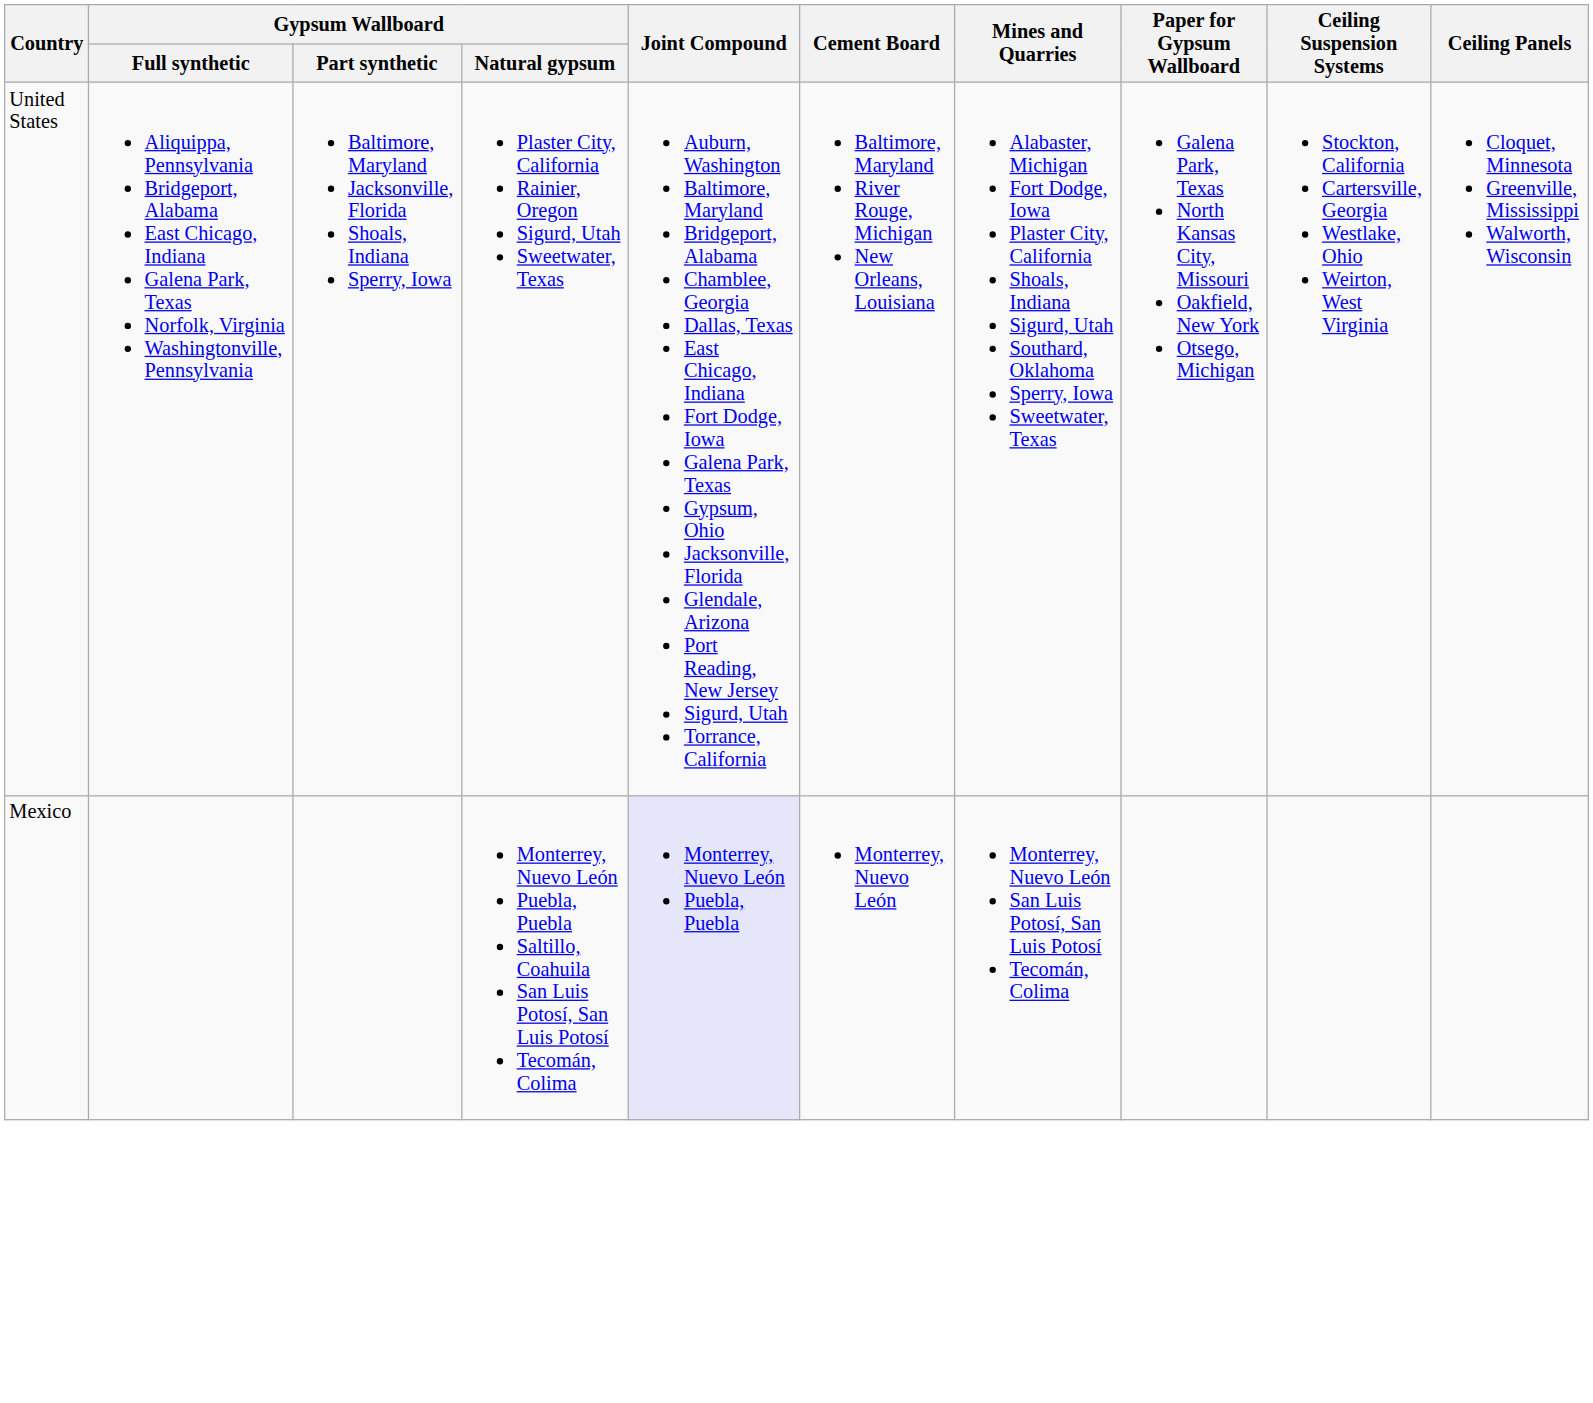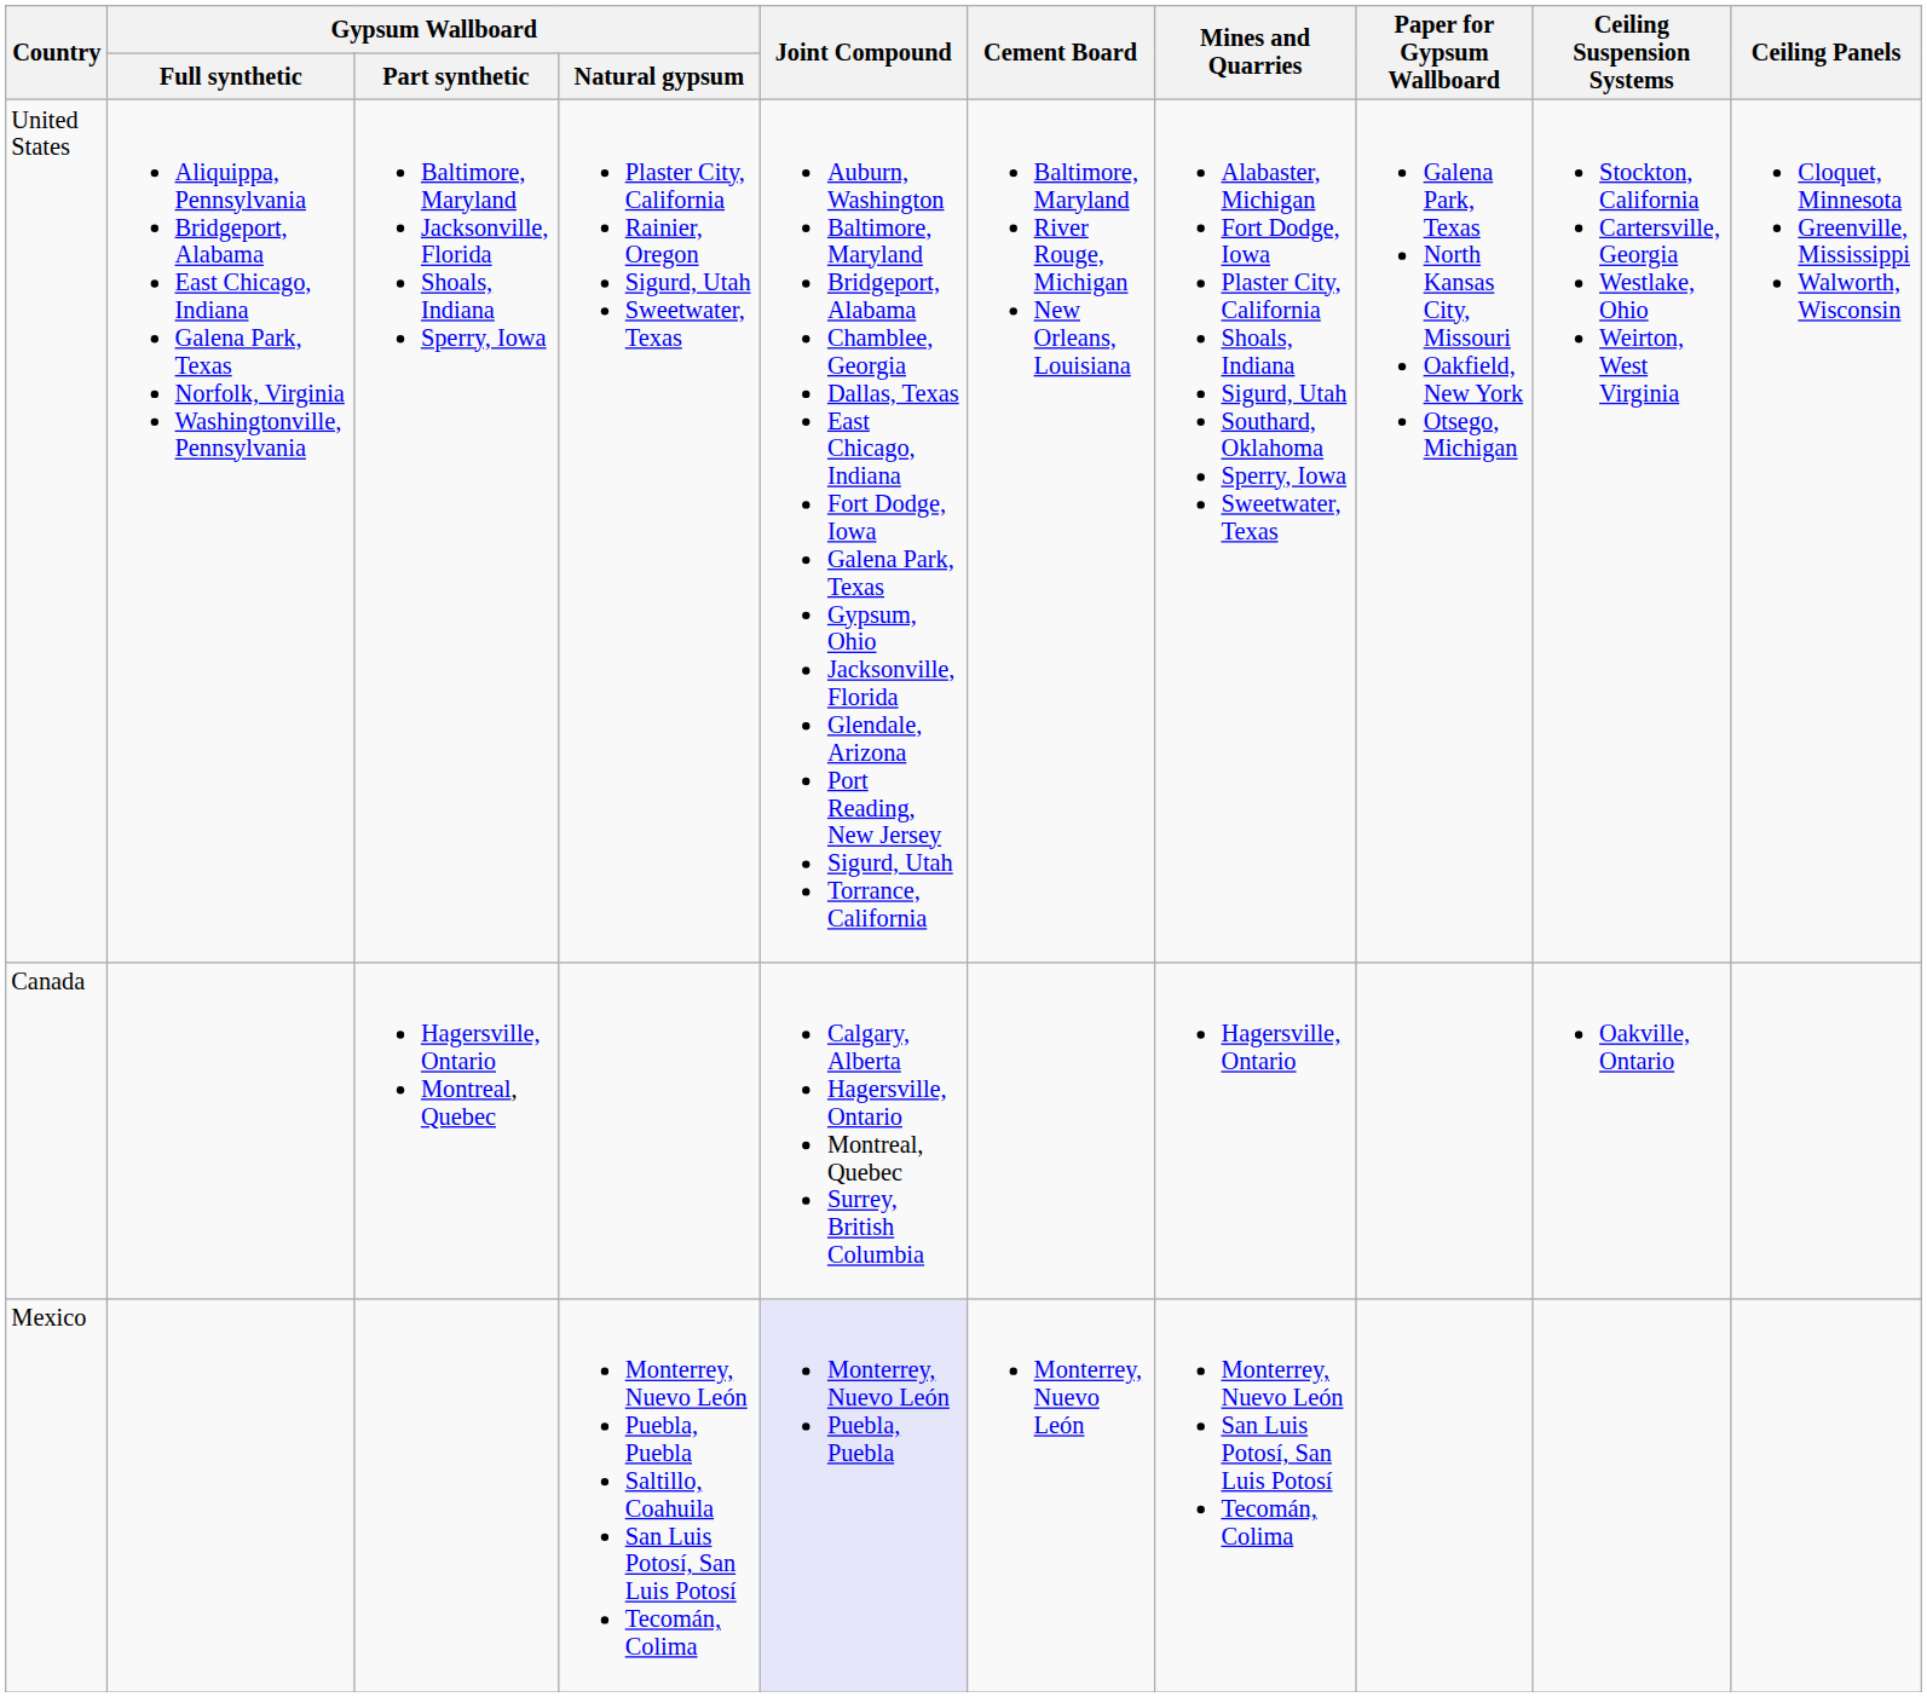 <table class="wikitable">
 <tr>
 <th rowspan="2">Country</th>
 <th colspan="3">Gypsum Wallboard</th>
 <th rowspan="2">Joint Compound</th>
 <th rowspan="2">Cement Board</th>
 <th rowspan="2">Mines and Quarries</th>
 <th rowspan="2">Paper for Gypsum Wallboard</th>
 <th rowspan="2">Ceiling Suspension Systems</th>
 <th rowspan="2">Ceiling Panels</th>
 </tr>
 <tr>
 <th>Full synthetic</th>
 <th>Part synthetic</th>
 <th>Natural gypsum</th>
 </tr>
 <tr valign="top">
 <td>United States</td>
 <td><br><ul><li><a href='#'>Aliquippa, Pennsylvania</a></li><li><a href='#'>Bridgeport, Alabama</a></li><li><a href='#'>East Chicago, Indiana</a></li><li><a href='#'>Galena Park, Texas</a></li><li><a href='#'>Norfolk, Virginia</a></li><li><a href='#'>Washingtonville, Pennsylvania</a></li></ul></td>
 <td><br><ul><li><a href='#'>Baltimore, Maryland</a></li><li><a href='#'>Jacksonville, Florida</a></li><li><a href='#'>Shoals, Indiana</a></li><li><a href='#'>Sperry, Iowa</a></li></ul></td>
 <td><br><ul><li><a href='#'>Plaster City, California</a></li><li><a href='#'>Rainier, Oregon</a></li><li><a href='#'>Sigurd, Utah</a></li><li><a href='#'>Sweetwater, Texas</a></li></ul></td>
 <td><br><ul><li><a href='#'>Auburn, Washington</a></li><li><a href='#'>Baltimore, Maryland</a></li><li><a href='#'>Bridgeport, Alabama</a></li><li><a href='#'>Chamblee, Georgia</a></li><li><a href='#'>Dallas, Texas</a></li><li><a href='#'>East Chicago, Indiana</a></li><li><a href='#'>Fort Dodge, Iowa</a></li><li><a href='#'>Galena Park, Texas</a></li><li><a href='#'>Gypsum, Ohio</a></li><li><a href='#'>Jacksonville, Florida</a></li><li><a href='#'>Glendale, Arizona</a></li><li><a href='#'>Port Reading, New Jersey</a></li><li><a href='#'>Sigurd, Utah</a></li><li><a href='#'>Torrance, California</a></li></ul></td>
 <td><br><ul><li><a href='#'>Baltimore, Maryland</a></li><li><a href='#'>River Rouge, Michigan</a></li><li><a href='#'>New Orleans, Louisiana</a></li></ul></td>
 <td><br><ul><li><a href='#'>Alabaster, Michigan</a></li><li><a href='#'>Fort Dodge, Iowa</a></li><li><a href='#'>Plaster City, California</a></li><li><a href='#'>Shoals, Indiana</a></li><li><a href='#'>Sigurd, Utah</a></li><li><a href='#'>Southard, Oklahoma</a></li><li><a href='#'>Sperry, Iowa</a></li><li><a href='#'>Sweetwater, Texas</a></li></ul></td>
 <td><br><ul><li><a href='#'>Galena Park, Texas</a></li><li><a href='#'>North Kansas City, Missouri</a></li><li><a href='#'>Oakfield, New York</a></li><li><a href='#'>Otsego, Michigan</a></li></ul></td>
 <td><br><ul><li><a href='#'>Stockton, California</a></li><li><a href='#'>Cartersville, Georgia</a></li><li><a href='#'>Westlake, Ohio</a></li><li><a href='#'>Weirton, West Virginia</a></li></ul></td>
 <td><br><ul><li><a href='#'>Cloquet, Minnesota</a></li><li><a href='#'>Greenville, Mississippi</a></li><li><a href='#'>Walworth, Wisconsin</a></li></ul></td>
 </tr>
 <tr valign="top">
+<td>Canada</td>
+<td></td>
+<td><br><ul><li><a href='#'>Hagersville, Ontario</a></li><li><a href='#'>Montreal</a>, <a href='#'>Quebec</a></li></ul></td>
+<td></td>
+<td><br><ul><li><a href='#'>Calgary, Alberta</a></li><li><a href='#'>Hagersville, Ontario</a></li><li>Montreal, Quebec</li><li><a href='#'>Surrey, British Columbia</a></li></ul></td>
+<td></td>
+<td><br><ul><li><a href='#'>Hagersville, Ontario</a></li></ul></td>
+<td></td>
+<td><br><ul><li><a href='#'>Oakville, Ontario</a></li></ul></td>
+<td></td>
+</tr>
+<tr valign="top">
 <td>Mexico</td>
 <td></td>
 <td></td>
 <td><br><ul><li><a href='#'>Monterrey, Nuevo León</a></li><li><a href='#'>Puebla, Puebla</a></li><li><a href='#'>Saltillo, Coahuila</a></li><li><a href='#'>San Luis Potosí, San Luis Potosí</a></li><li><a href='#'>Tecomán, Colima</a></li></ul></td>
 <td style="background: lavender;"><br><ul><li><a href='#'>Monterrey, Nuevo León</a></li><li><a href='#'>Puebla, Puebla</a></li></ul></td>
 <td><br><ul><li><a href='#'>Monterrey, Nuevo León</a></li></ul></td>
 <td><br><ul><li><a href='#'>Monterrey, Nuevo León</a></li><li><a href='#'>San Luis Potosí, San Luis Potosí</a></li><li><a href='#'>Tecomán, Colima</a></li></ul></td>
 <td></td>
 <td></td>
 <td></td>
 </tr>
 </table>
